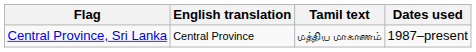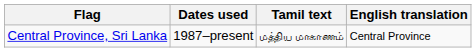 <table class="wikitable sortable noresize">
 <tr>
 <th>Flag</th>
+<th>Dates used</th>
+<th>Tamil text</th>
 <th>English translation</th>
-<th>Tamil text</th>
-<th>Dates used</th>
 </tr>
 <tr>
 <td> <a href='#'>Central Province, Sri Lanka</a></td>
+<td>1987–present</td>
+<td><small>மத்திய மாகாணம்</small></td>
 <td><small>Central Province</small></td>
-<td><small>மத்திய மாகாணம்</small></td>
-<td>1987–present</td>
 </tr>
 </table>
